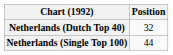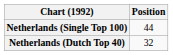 <table class="wikitable sortable plainrowheaders" style="text-align:center">
 <tr>
 <th>Chart (1992)</th>
 <th>Position</th>
 </tr>
 <tr>
+<th scope="row">Netherlands (Single Top 100)</th>
+<td>44</td>
+</tr>
+<tr>
 <th scope="row">Netherlands (Dutch Top 40)</th>
 <td>32</td>
 </tr>
-<tr>
-<th scope="row">Netherlands (Single Top 100)</th>
-<td>44</td>
-</tr>
 </table>
